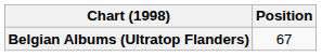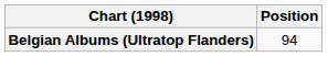 <table class="wikitable plainrowheaders" style="text-align:center">
 <tr>
 <th scope="col">Chart (1998)</th>
 <th scope="col">Position</th>
 </tr>
 <tr>
 <th scope="row">Belgian Albums (Ultratop Flanders)</th>
-<td>67</td>
+<td>94</td>
 </tr>
 </table>
